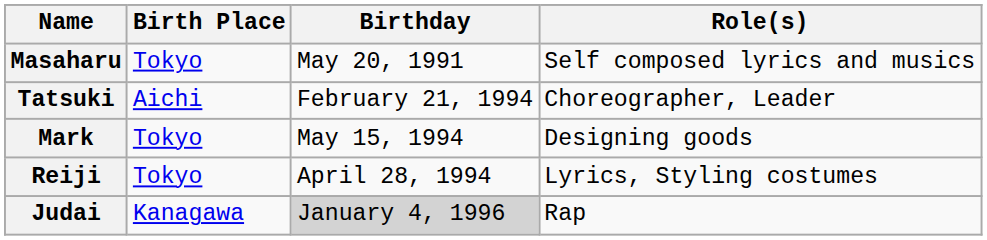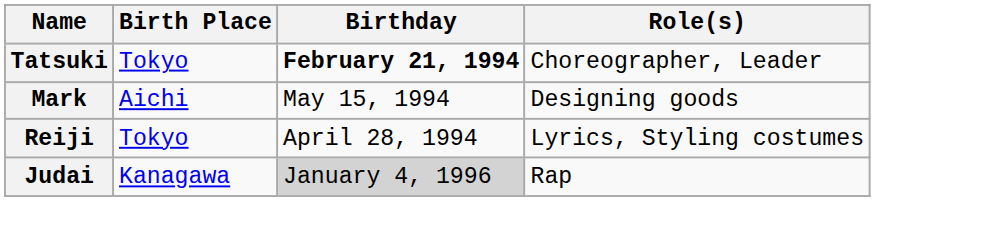 <table class="wikitable" style="font-size:small">
 <tr>
 <th>Name</th>
 <th>Birth Place</th>
 <th>Birthday</th>
 <th>Role(s)</th>
 </tr>
 <tr>
-<th>Masaharu</th>
+<th>Tatsuki</th>
 <td><a href='#'>Tokyo</a></td>
-<td>May 20, 1991</td>
-<td>Self composed lyrics and musics</td>
-</tr>
-<tr>
-<th>Tatsuki</th>
-<td><a href='#'>Aichi</a></td>
-<td>February 21, 1994</td>
+<td><strong>February 21, 1994</strong></td>
 <td>Choreographer, Leader</td>
 </tr>
 <tr>
 <th>Mark</th>
-<td><a href='#'>Tokyo</a></td>
+<td><a href='#'>Aichi</a></td>
 <td>May 15, 1994</td>
 <td>Designing goods</td>
 </tr>
 <tr>
 <th>Reiji</th>
 <td><a href='#'>Tokyo</a></td>
 <td>April 28, 1994</td>
 <td>Lyrics, Styling costumes</td>
 </tr>
 <tr>
 <th>Judai</th>
 <td><a href='#'>Kanagawa</a></td>
 <td style="background: lightgrey;">January 4, 1996</td>
 <td>Rap</td>
 </tr>
 </table>
